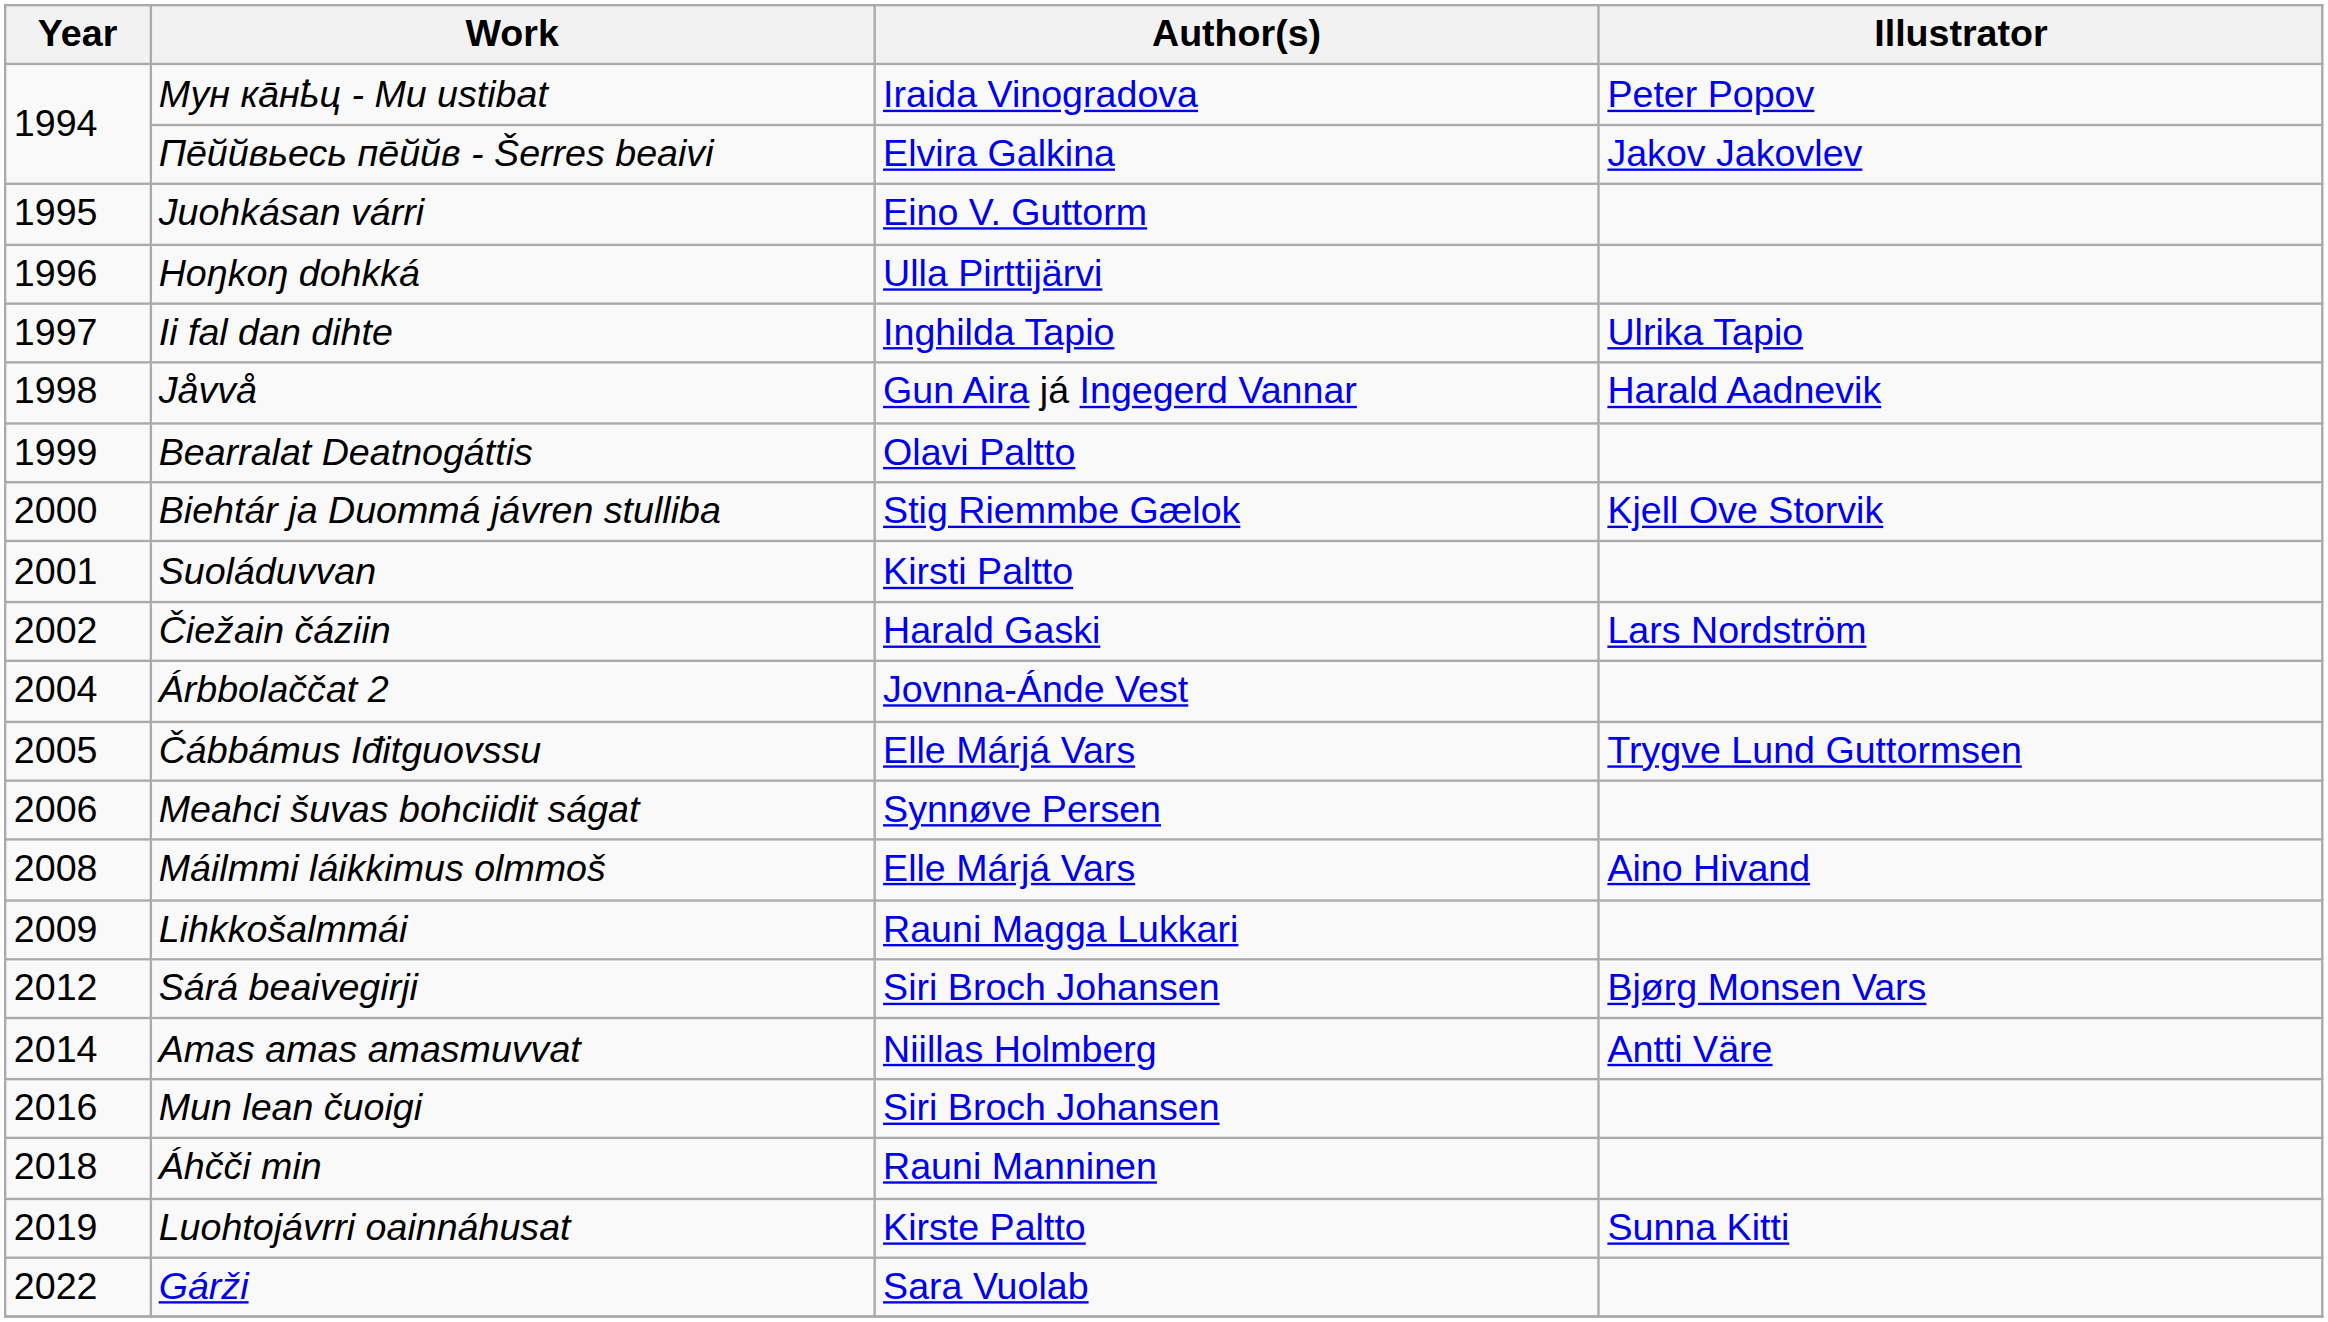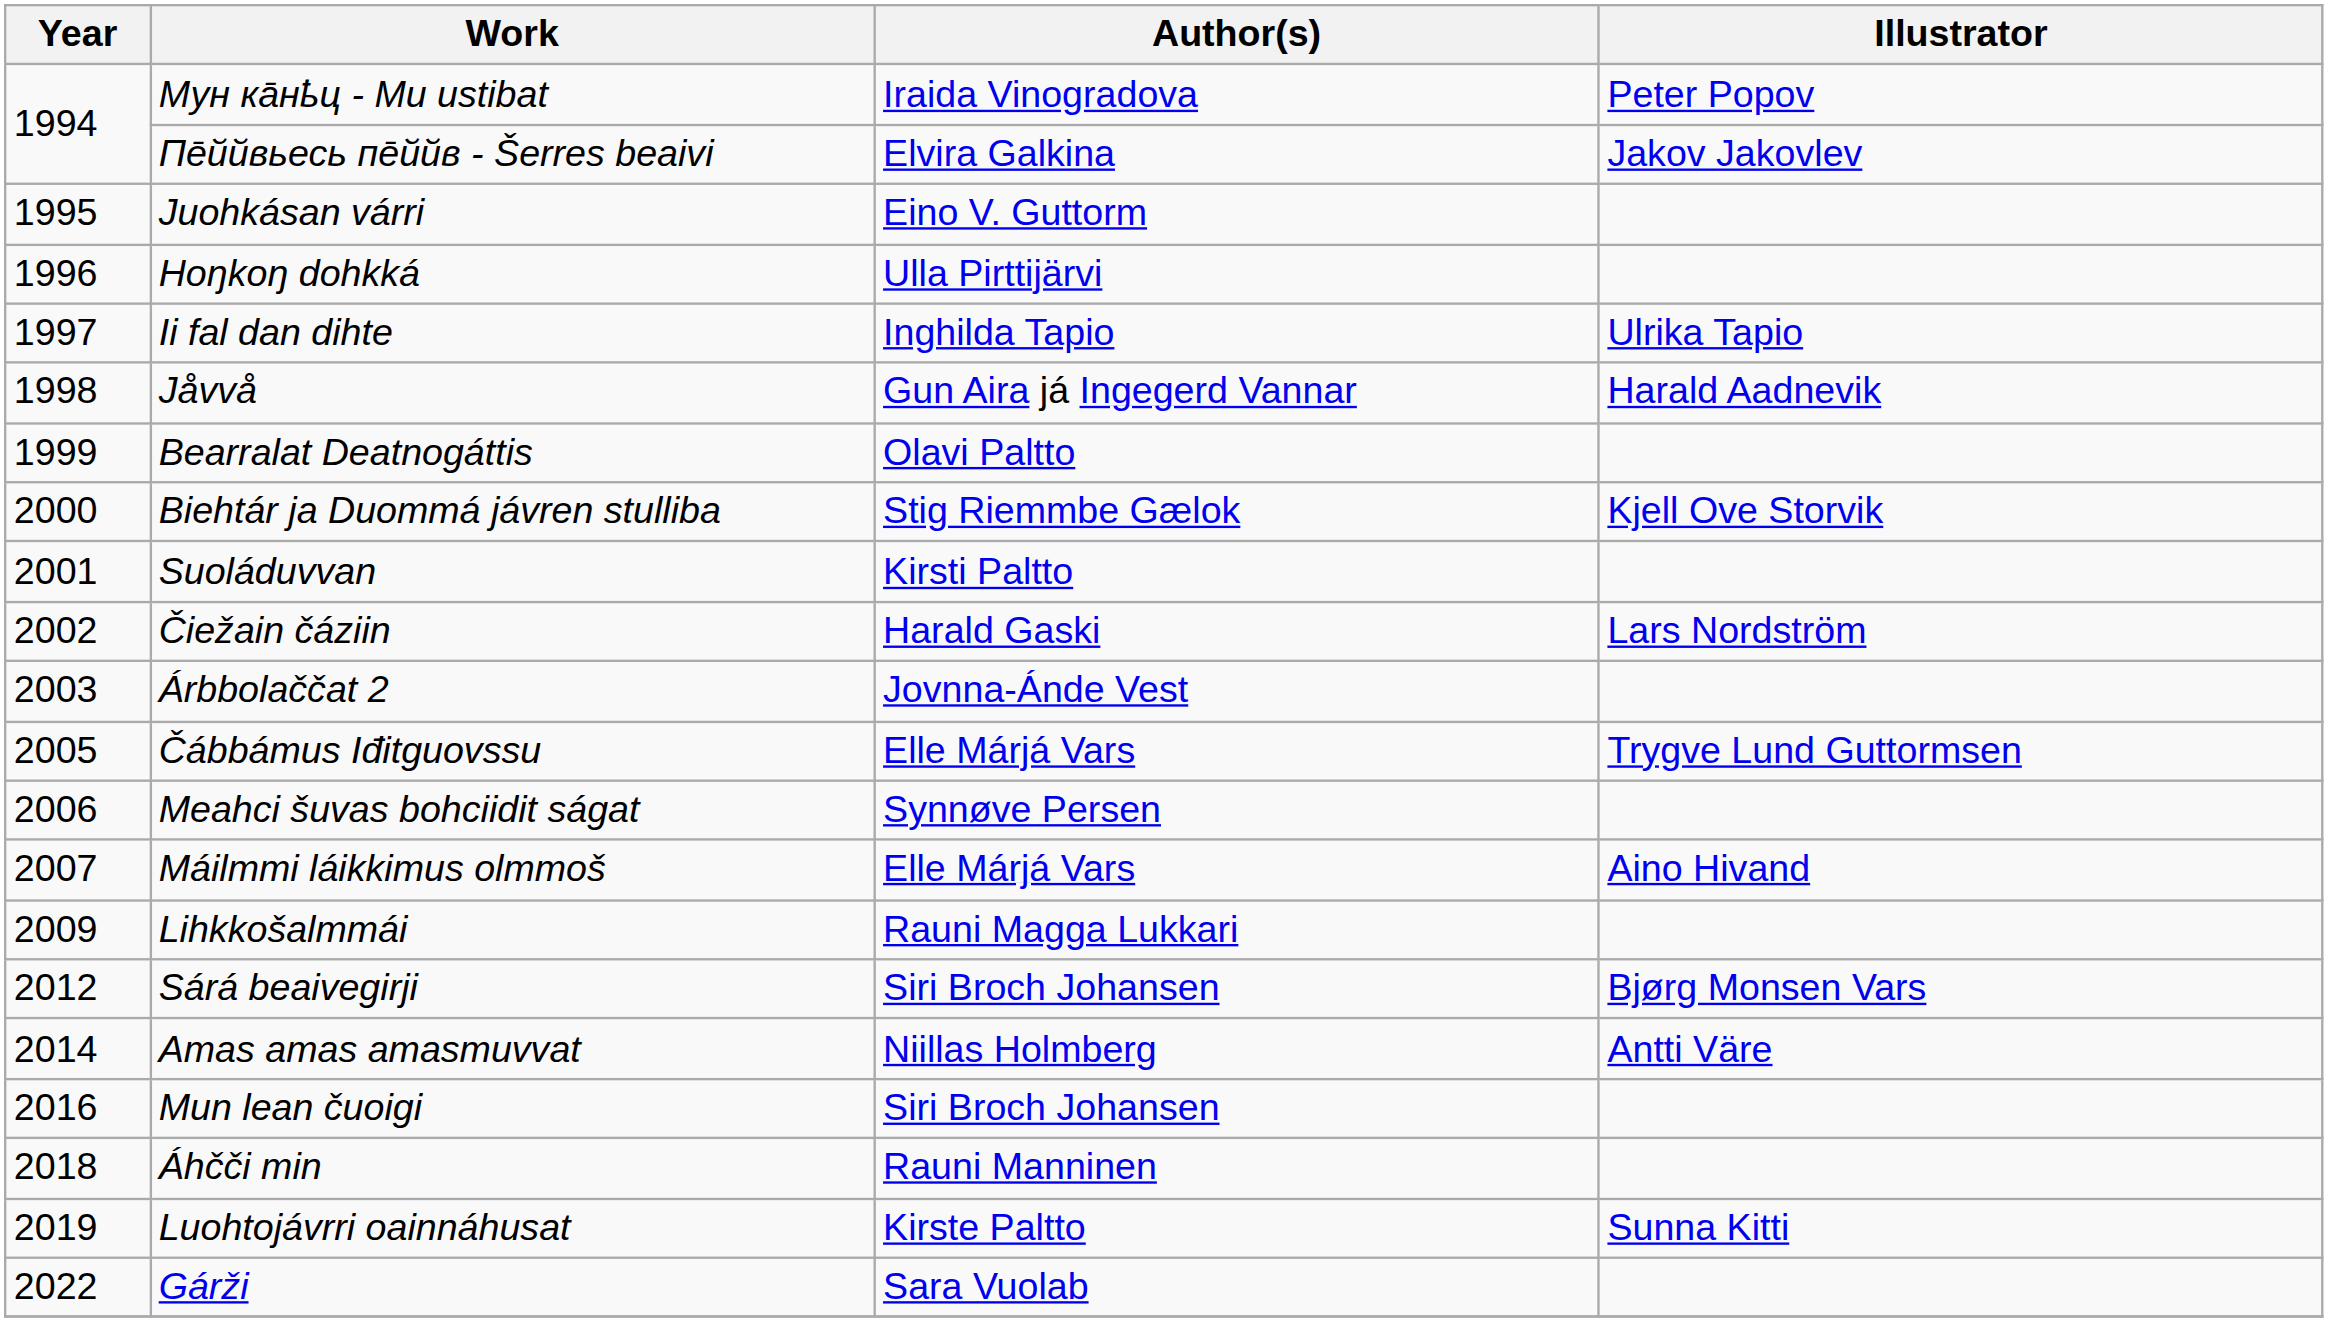 <table class="wikitable sortable" align="center">
 <tr>
 <th width="5%">Year</th>
 <th width="25%">Work</th>
 <th width="25%">Author(s)</th>
 <th width="25%">Illustrator</th>
 </tr>
 <tr>
 <td rowspan="2">1994</td>
 <td><em>Мун ка̄нҍц - Mu ustibat</em></td>
 <td><a href='#'>Iraida Vinogradova</a></td>
 <td><a href='#'>Peter Popov</a></td>
 </tr>
 <tr>
 <td><em>Пе̄ййвьесь пе̄ййв - Šerres beaivi</em></td>
 <td><a href='#'>Elvira Galkina</a></td>
 <td><a href='#'>Jakov Jakovlev</a></td>
 </tr>
 <tr>
 <td>1995</td>
 <td><em>Juohkásan várri</em></td>
 <td><a href='#'>Eino V. Guttorm</a></td>
 <td></td>
 </tr>
 <tr>
 <td>1996</td>
 <td><em>Hoŋkoŋ dohkká</em></td>
 <td><a href='#'>Ulla Pirttijärvi</a></td>
 <td></td>
 </tr>
 <tr>
 <td>1997</td>
 <td><em>Ii fal dan dihte</em></td>
 <td><a href='#'>Inghilda Tapio</a></td>
 <td><a href='#'>Ulrika Tapio</a></td>
 </tr>
 <tr>
 <td>1998</td>
 <td><em>Jåvvå</em></td>
 <td><a href='#'>Gun Aira</a> já <a href='#'>Ingegerd Vannar</a></td>
 <td><a href='#'>Harald Aadnevik</a></td>
 </tr>
 <tr>
 <td>1999</td>
 <td><em>Bearralat Deatnogáttis</em></td>
 <td><a href='#'>Olavi Paltto</a></td>
 <td></td>
 </tr>
 <tr>
 <td>2000</td>
 <td><em>Biehtár ja Duommá jávren stulliba</em></td>
 <td><a href='#'>Stig Riemmbe Gælok</a></td>
 <td><a href='#'>Kjell Ove Storvik</a></td>
 </tr>
 <tr>
 <td>2001</td>
 <td><em>Suoláduvvan</em></td>
 <td><a href='#'>Kirsti Paltto</a></td>
 <td></td>
 </tr>
 <tr>
 <td>2002</td>
 <td><em>Čiežain čáziin</em></td>
 <td><a href='#'>Harald Gaski</a></td>
 <td><a href='#'>Lars Nordström</a></td>
 </tr>
 <tr>
-<td>2004</td>
+<td>2003</td>
 <td><em>Árbbolaččat 2</em></td>
 <td><a href='#'>Jovnna-Ánde Vest</a></td>
 <td></td>
 </tr>
 <tr>
 <td>2005</td>
 <td><em>Čábbámus Iđitguovssu</em></td>
 <td><a href='#'>Elle Márjá Vars</a></td>
 <td><a href='#'>Trygve Lund Guttormsen</a></td>
 </tr>
 <tr>
 <td>2006</td>
 <td><em>Meahci šuvas bohciidit ságat</em></td>
 <td><a href='#'>Synnøve Persen</a></td>
 <td></td>
 </tr>
 <tr>
-<td>2008</td>
+<td>2007</td>
 <td><em>Máilmmi láikkimus olmmoš</em></td>
 <td><a href='#'>Elle Márjá Vars</a></td>
 <td><a href='#'>Aino Hivand</a></td>
 </tr>
 <tr>
 <td>2009</td>
 <td><em>Lihkkošalmmái</em></td>
 <td><a href='#'>Rauni Magga Lukkari</a></td>
 <td></td>
 </tr>
 <tr>
 <td>2012</td>
 <td><em>Sárá beaivegirji</em></td>
 <td><a href='#'>Siri Broch Johansen</a></td>
 <td><a href='#'>Bjørg Monsen Vars</a></td>
 </tr>
 <tr>
 <td>2014</td>
 <td><em>Amas amas amasmuvvat</em></td>
 <td><a href='#'>Niillas Holmberg</a></td>
 <td><a href='#'>Antti Väre</a></td>
 </tr>
 <tr>
 <td>2016</td>
 <td><em>Mun lean čuoigi</em></td>
 <td><a href='#'>Siri Broch Johansen</a></td>
 <td></td>
 </tr>
 <tr>
 <td>2018</td>
 <td><em>Áhčči min</em></td>
 <td><a href='#'>Rauni Manninen</a></td>
 <td></td>
 </tr>
 <tr>
 <td>2019</td>
 <td><em>Luohtojávrri oainnáhusat</em></td>
 <td><a href='#'>Kirste Paltto</a></td>
 <td><a href='#'>Sunna Kitti</a></td>
 </tr>
 <tr>
 <td>2022</td>
 <td><em><a href='#'>Gárži</a></em></td>
 <td><a href='#'>Sara Vuolab</a></td>
 <td></td>
 </tr>
 <tr>
 </tr>
 </table>
